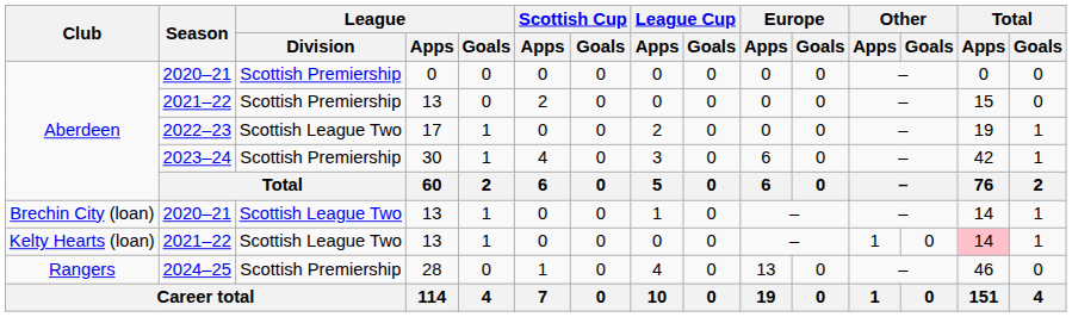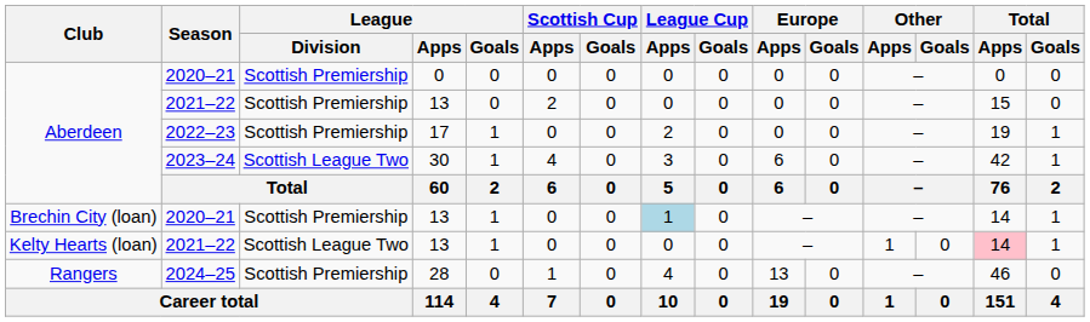 <table class="wikitable" style="text-align: center;">
 <tr>
 <th rowspan="2">Club</th>
 <th rowspan="2">Season</th>
 <th colspan="3">League</th>
 <th colspan="2"><a href='#'>Scottish Cup</a></th>
 <th colspan="2"><a href='#'>League Cup</a></th>
 <th colspan="2">Europe</th>
 <th colspan="2">Other</th>
 <th colspan="2">Total</th>
 </tr>
 <tr>
 <th>Division</th>
 <th>Apps</th>
 <th>Goals</th>
 <th>Apps</th>
 <th>Goals</th>
 <th>Apps</th>
 <th>Goals</th>
 <th>Apps</th>
 <th>Goals</th>
 <th>Apps</th>
 <th>Goals</th>
 <th>Apps</th>
 <th>Goals</th>
 </tr>
 <tr>
 <td rowspan="5"><a href='#'>Aberdeen</a></td>
 <td><a href='#'>2020–21</a></td>
 <td><a href='#'>Scottish Premiership</a></td>
 <td>0</td>
 <td>0</td>
 <td>0</td>
 <td>0</td>
 <td>0</td>
 <td>0</td>
 <td>0</td>
 <td>0</td>
 <td colspan="2">–</td>
 <td>0</td>
 <td>0</td>
 </tr>
 <tr>
 <td><a href='#'>2021–22</a></td>
 <td>Scottish Premiership</td>
 <td>13</td>
 <td>0</td>
 <td>2</td>
 <td>0</td>
 <td>0</td>
 <td>0</td>
 <td>0</td>
 <td>0</td>
 <td colspan="2">–</td>
 <td>15</td>
 <td>0</td>
 </tr>
 <tr>
 <td><a href='#'>2022–23</a></td>
-<td>Scottish League Two</td>
+<td>Scottish Premiership</td>
 <td>17</td>
 <td>1</td>
 <td>0</td>
 <td>0</td>
 <td>2</td>
 <td>0</td>
 <td>0</td>
 <td>0</td>
 <td colspan="2">–</td>
 <td>19</td>
 <td>1</td>
 </tr>
 <tr>
 <td><a href='#'>2023–24</a></td>
-<td>Scottish Premiership</td>
+<td><a href='#'>Scottish League Two</a></td>
 <td>30</td>
 <td>1</td>
 <td>4</td>
 <td>0</td>
 <td>3</td>
 <td>0</td>
 <td>6</td>
 <td>0</td>
 <td colspan="2">–</td>
 <td>42</td>
 <td>1</td>
 </tr>
 <tr>
 <th colspan="2">Total</th>
 <th>60</th>
 <th>2</th>
 <th>6</th>
 <th>0</th>
 <th>5</th>
 <th>0</th>
 <th>6</th>
 <th>0</th>
 <th colspan="2">–</th>
 <th>76</th>
 <th>2</th>
 </tr>
 <tr>
 <td><a href='#'>Brechin City</a> (loan)</td>
 <td><a href='#'>2020–21</a></td>
-<td><a href='#'>Scottish League Two</a></td>
+<td>Scottish Premiership</td>
 <td>13</td>
 <td>1</td>
 <td>0</td>
 <td>0</td>
-<td>1</td>
+<td style="background: lightblue;">1</td>
 <td>0</td>
 <td colspan="2">–</td>
 <td colspan="2">–</td>
 <td>14</td>
 <td>1</td>
 </tr>
 <tr>
 <td><a href='#'>Kelty Hearts</a> (loan)</td>
 <td><a href='#'>2021–22</a></td>
 <td>Scottish League Two</td>
 <td>13</td>
 <td>1</td>
 <td>0</td>
 <td>0</td>
 <td>0</td>
 <td>0</td>
 <td colspan="2">–</td>
 <td>1</td>
 <td>0</td>
 <td style="background: pink;">14</td>
 <td>1</td>
 </tr>
 <tr>
 <td><a href='#'>Rangers</a></td>
 <td><a href='#'>2024–25</a></td>
 <td>Scottish Premiership</td>
 <td>28</td>
 <td>0</td>
 <td>1</td>
 <td>0</td>
 <td>4</td>
 <td>0</td>
 <td>13</td>
 <td>0</td>
 <td colspan="2">–</td>
 <td>46</td>
 <td>0</td>
 </tr>
 <tr>
 <th colspan="3">Career total</th>
 <th>114</th>
 <th>4</th>
 <th>7</th>
 <th>0</th>
 <th>10</th>
 <th>0</th>
 <th>19</th>
 <th>0</th>
 <th>1</th>
 <th>0</th>
 <th>151</th>
 <th>4</th>
 </tr>
 </table>
